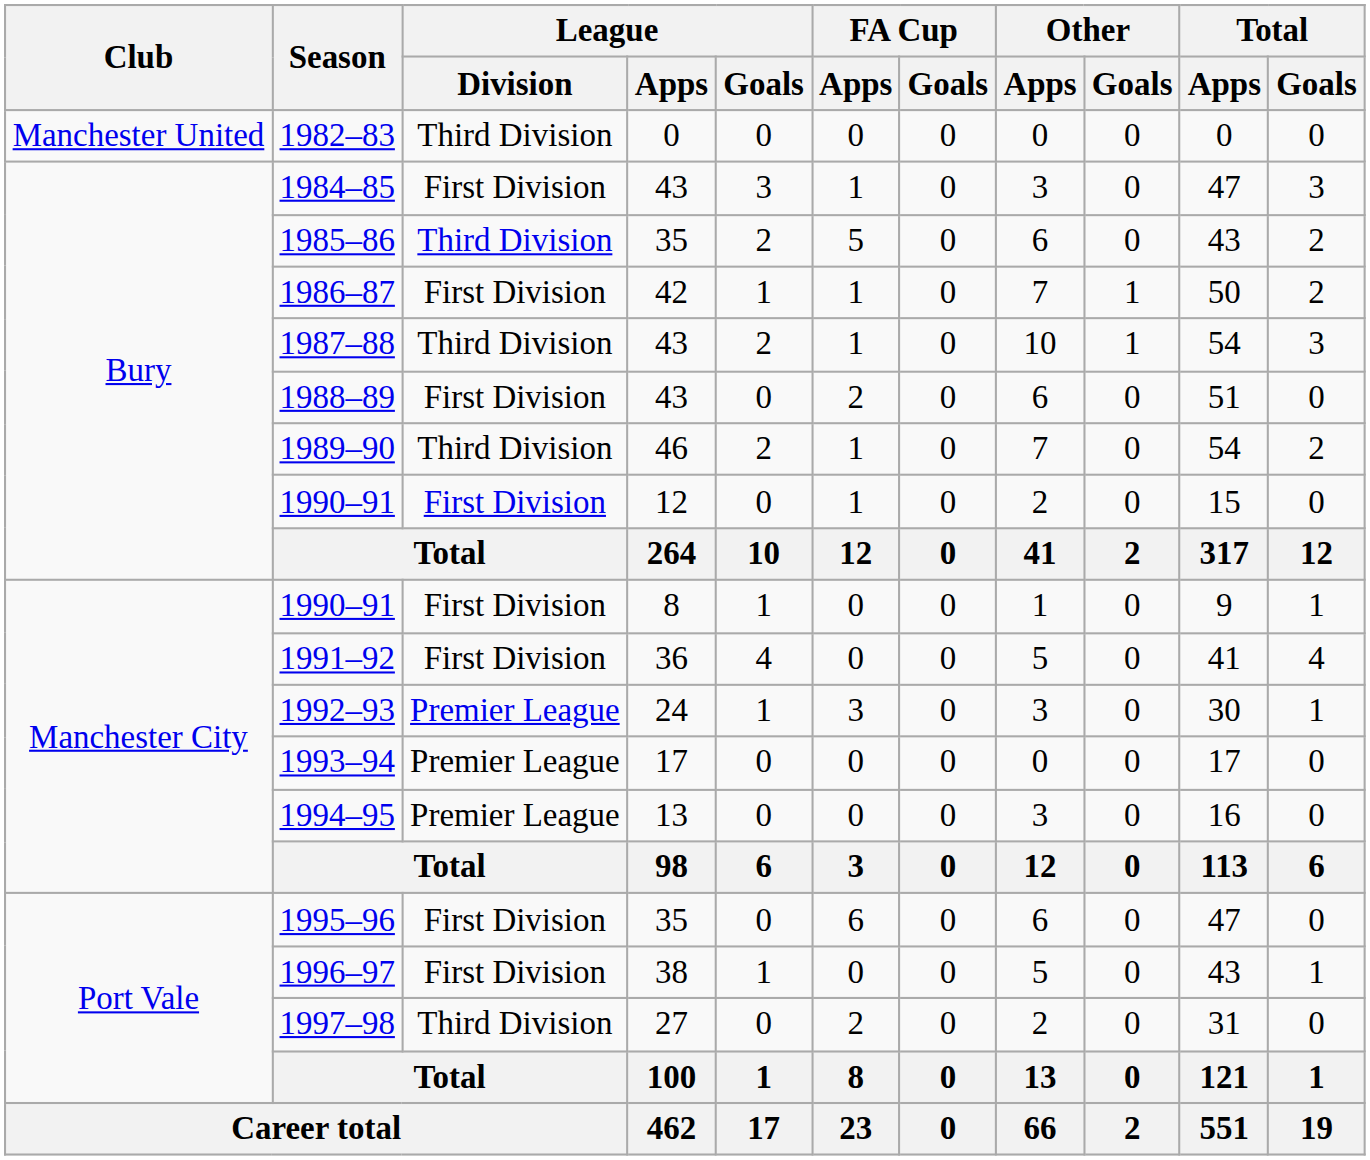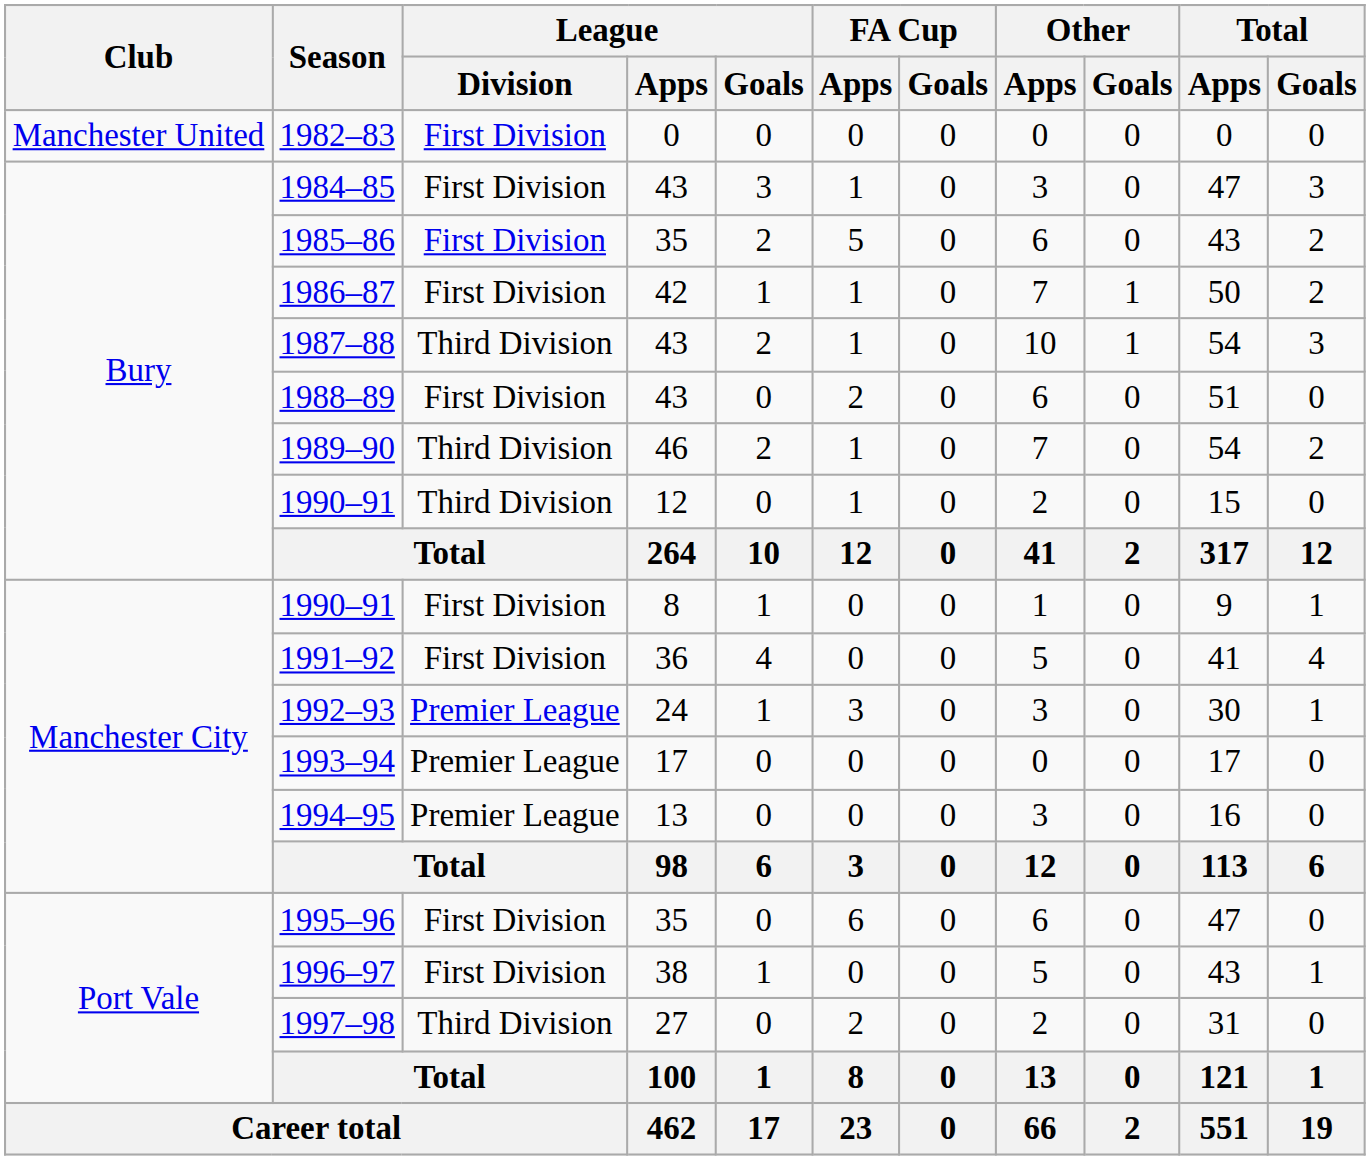 <table class="wikitable" style="text-align: center;">
 <tr>
 <th rowspan="2">Club</th>
 <th rowspan="2">Season</th>
 <th colspan="3">League</th>
 <th colspan="2">FA Cup</th>
 <th colspan="2">Other</th>
 <th colspan="2">Total</th>
 </tr>
 <tr>
 <th>Division</th>
 <th>Apps</th>
 <th>Goals</th>
 <th>Apps</th>
 <th>Goals</th>
 <th>Apps</th>
 <th>Goals</th>
 <th>Apps</th>
 <th>Goals</th>
 </tr>
 <tr>
 <td><a href='#'>Manchester United</a></td>
 <td><a href='#'>1982–83</a></td>
-<td>Third Division</td>
+<td><a href='#'>First Division</a></td>
 <td>0</td>
 <td>0</td>
 <td>0</td>
 <td>0</td>
 <td>0</td>
 <td>0</td>
 <td>0</td>
 <td>0</td>
 </tr>
 <tr>
 <td rowspan="8"><a href='#'>Bury</a></td>
 <td><a href='#'>1984–85</a></td>
 <td>First Division</td>
 <td>43</td>
 <td>3</td>
 <td>1</td>
 <td>0</td>
 <td>3</td>
 <td>0</td>
 <td>47</td>
 <td>3</td>
 </tr>
 <tr>
 <td><a href='#'>1985–86</a></td>
-<td><a href='#'>Third Division</a></td>
+<td><a href='#'>First Division</a></td>
 <td>35</td>
 <td>2</td>
 <td>5</td>
 <td>0</td>
 <td>6</td>
 <td>0</td>
 <td>43</td>
 <td>2</td>
 </tr>
 <tr>
 <td><a href='#'>1986–87</a></td>
 <td>First Division</td>
 <td>42</td>
 <td>1</td>
 <td>1</td>
 <td>0</td>
 <td>7</td>
 <td>1</td>
 <td>50</td>
 <td>2</td>
 </tr>
 <tr>
 <td><a href='#'>1987–88</a></td>
 <td>Third Division</td>
 <td>43</td>
 <td>2</td>
 <td>1</td>
 <td>0</td>
 <td>10</td>
 <td>1</td>
 <td>54</td>
 <td>3</td>
 </tr>
 <tr>
 <td><a href='#'>1988–89</a></td>
 <td>First Division</td>
 <td>43</td>
 <td>0</td>
 <td>2</td>
 <td>0</td>
 <td>6</td>
 <td>0</td>
 <td>51</td>
 <td>0</td>
 </tr>
 <tr>
 <td><a href='#'>1989–90</a></td>
 <td>Third Division</td>
 <td>46</td>
 <td>2</td>
 <td>1</td>
 <td>0</td>
 <td>7</td>
 <td>0</td>
 <td>54</td>
 <td>2</td>
 </tr>
 <tr>
 <td><a href='#'>1990–91</a></td>
-<td><a href='#'>First Division</a></td>
+<td>Third Division</td>
 <td>12</td>
 <td>0</td>
 <td>1</td>
 <td>0</td>
 <td>2</td>
 <td>0</td>
 <td>15</td>
 <td>0</td>
 </tr>
 <tr>
 <th colspan="2">Total</th>
 <th>264</th>
 <th>10</th>
 <th>12</th>
 <th>0</th>
 <th>41</th>
 <th>2</th>
 <th>317</th>
 <th>12</th>
 </tr>
 <tr>
 <td rowspan="6"><a href='#'>Manchester City</a></td>
 <td><a href='#'>1990–91</a></td>
 <td>First Division</td>
 <td>8</td>
 <td>1</td>
 <td>0</td>
 <td>0</td>
 <td>1</td>
 <td>0</td>
 <td>9</td>
 <td>1</td>
 </tr>
 <tr>
 <td><a href='#'>1991–92</a></td>
 <td>First Division</td>
 <td>36</td>
 <td>4</td>
 <td>0</td>
 <td>0</td>
 <td>5</td>
 <td>0</td>
 <td>41</td>
 <td>4</td>
 </tr>
 <tr>
 <td><a href='#'>1992–93</a></td>
 <td><a href='#'>Premier League</a></td>
 <td>24</td>
 <td>1</td>
 <td>3</td>
 <td>0</td>
 <td>3</td>
 <td>0</td>
 <td>30</td>
 <td>1</td>
 </tr>
 <tr>
 <td><a href='#'>1993–94</a></td>
 <td>Premier League</td>
 <td>17</td>
 <td>0</td>
 <td>0</td>
 <td>0</td>
 <td>0</td>
 <td>0</td>
 <td>17</td>
 <td>0</td>
 </tr>
 <tr>
 <td><a href='#'>1994–95</a></td>
 <td>Premier League</td>
 <td>13</td>
 <td>0</td>
 <td>0</td>
 <td>0</td>
 <td>3</td>
 <td>0</td>
 <td>16</td>
 <td>0</td>
 </tr>
 <tr>
 <th colspan="2">Total</th>
 <th>98</th>
 <th>6</th>
 <th>3</th>
 <th>0</th>
 <th>12</th>
 <th>0</th>
 <th>113</th>
 <th>6</th>
 </tr>
 <tr>
 <td rowspan="4"><a href='#'>Port Vale</a></td>
 <td><a href='#'>1995–96</a></td>
 <td>First Division</td>
 <td>35</td>
 <td>0</td>
 <td>6</td>
 <td>0</td>
 <td>6</td>
 <td>0</td>
 <td>47</td>
 <td>0</td>
 </tr>
 <tr>
 <td><a href='#'>1996–97</a></td>
 <td>First Division</td>
 <td>38</td>
 <td>1</td>
 <td>0</td>
 <td>0</td>
 <td>5</td>
 <td>0</td>
 <td>43</td>
 <td>1</td>
 </tr>
 <tr>
 <td><a href='#'>1997–98</a></td>
 <td>Third Division</td>
 <td>27</td>
 <td>0</td>
 <td>2</td>
 <td>0</td>
 <td>2</td>
 <td>0</td>
 <td>31</td>
 <td>0</td>
 </tr>
 <tr>
 <th colspan="2">Total</th>
 <th>100</th>
 <th>1</th>
 <th>8</th>
 <th>0</th>
 <th>13</th>
 <th>0</th>
 <th>121</th>
 <th>1</th>
 </tr>
 <tr>
 <th colspan="3">Career total</th>
 <th>462</th>
 <th>17</th>
 <th>23</th>
 <th>0</th>
 <th>66</th>
 <th>2</th>
 <th>551</th>
 <th>19</th>
 </tr>
 </table>
